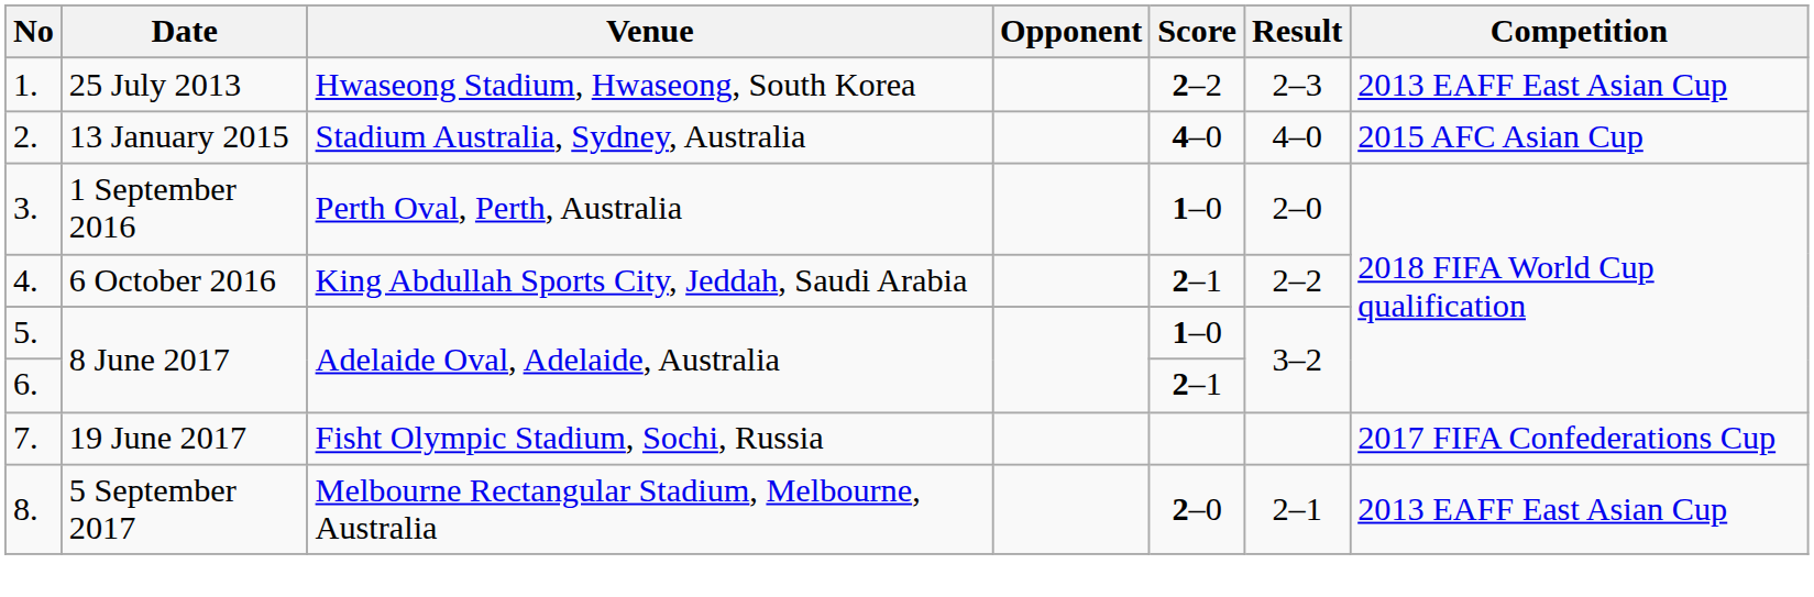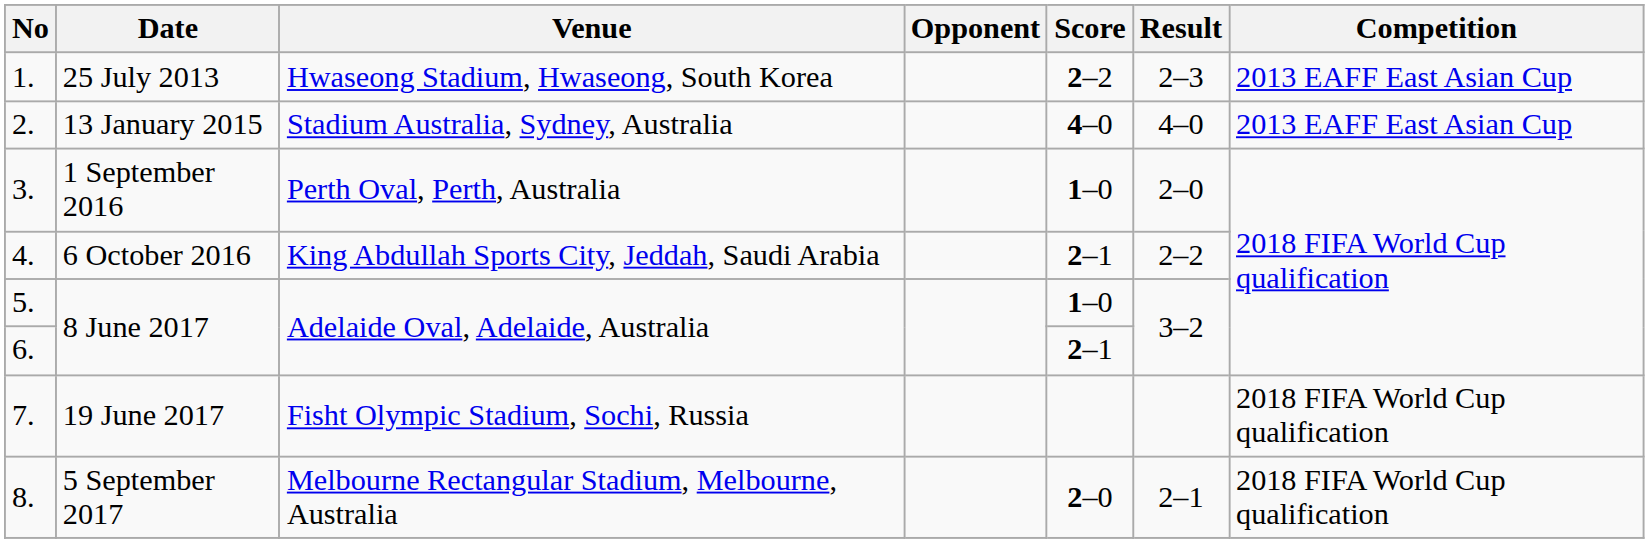 <table class="wikitable" style="font-size:100%;">
 <tr>
 <th>No</th>
 <th>Date</th>
 <th>Venue</th>
 <th>Opponent</th>
 <th>Score</th>
 <th>Result</th>
 <th>Competition</th>
 </tr>
 <tr>
 <td>1.</td>
 <td>25 July 2013</td>
 <td><a href='#'>Hwaseong Stadium</a>, <a href='#'>Hwaseong</a>, South Korea</td>
 <td></td>
 <td align=center><strong>2</strong>–2</td>
 <td align=center>2–3</td>
 <td><a href='#'>2013 EAFF East Asian Cup</a></td>
 </tr>
 <tr>
 <td>2.</td>
 <td>13 January 2015</td>
 <td><a href='#'>Stadium Australia</a>, <a href='#'>Sydney</a>, Australia</td>
 <td></td>
 <td align=center><strong>4</strong>–0</td>
 <td align=center>4–0</td>
-<td><a href='#'>2015 AFC Asian Cup</a></td>
+<td><a href='#'>2013 EAFF East Asian Cup</a></td>
 </tr>
 <tr>
 <td>3.</td>
 <td>1 September 2016</td>
 <td><a href='#'>Perth Oval</a>, <a href='#'>Perth</a>, Australia</td>
 <td></td>
 <td align=center><strong>1</strong>–0</td>
 <td align=center>2–0</td>
 <td rowspan=4><a href='#'>2018 FIFA World Cup qualification</a></td>
 </tr>
 <tr>
 <td>4.</td>
 <td>6 October 2016</td>
 <td><a href='#'>King Abdullah Sports City</a>, <a href='#'>Jeddah</a>, Saudi Arabia</td>
 <td></td>
 <td align=center><strong>2</strong>–1</td>
 <td align=center>2–2</td>
 </tr>
 <tr>
 <td>5.</td>
 <td rowspan="2">8 June 2017</td>
 <td rowspan="2"><a href='#'>Adelaide Oval</a>, <a href='#'>Adelaide</a>, Australia</td>
 <td rowspan="2"></td>
 <td align=center><strong>1</strong>–0</td>
 <td rowspan="2" style="text-align:center">3–2</td>
 </tr>
 <tr>
 <td>6.</td>
 <td align=center><strong>2</strong>–1</td>
 </tr>
 <tr>
 <td>7.</td>
 <td>19 June 2017</td>
 <td><a href='#'>Fisht Olympic Stadium</a>, <a href='#'>Sochi</a>, Russia</td>
 <td></td>
 <td></td>
 <td></td>
-<td><a href='#'>2017 FIFA Confederations Cup</a></td>
+<td>2018 FIFA World Cup qualification</td>
 </tr>
 <tr>
 <td>8.</td>
 <td>5 September 2017</td>
 <td><a href='#'>Melbourne Rectangular Stadium</a>, <a href='#'>Melbourne</a>, Australia</td>
 <td></td>
 <td align=center><strong>2</strong>–0</td>
 <td align=center>2–1</td>
-<td><a href='#'>2013 EAFF East Asian Cup</a></td>
+<td>2018 FIFA World Cup qualification</td>
 </tr>
 </table>
